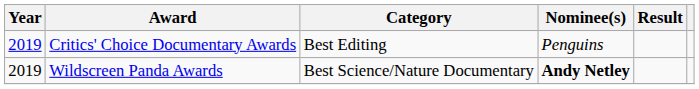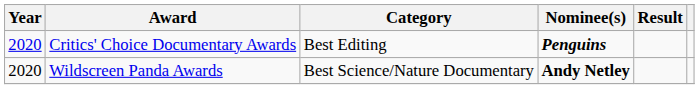 <table class="wikitable sortable plainrowheaders">
 <tr>
 <th scope="col">Year</th>
 <th scope="col">Award</th>
 <th scope="col">Category</th>
 <th scope="col">Nominee(s)</th>
 <th scope="col">Result</th>
 <th scope="col" class="unsortable"></th>
 </tr>
 <tr>
-<td><a href='#'>2019</a></td>
+<td><a href='#'>2020</a></td>
 <td><a href='#'>Critics' Choice Documentary Awards</a></td>
 <td>Best Editing</td>
-<td><em>Penguins</em></td>
+<td><strong><em>Penguins</em></strong></td>
 <td></td>
 <td style="text-align:center;"></td>
 </tr>
 <tr>
-<td>2019</td>
+<td>2020</td>
 <td><a href='#'>Wildscreen Panda Awards</a></td>
 <td>Best Science/Nature Documentary</td>
 <td><strong>Andy Netley</strong></td>
 <td></td>
 <td style="text-align:center;"></td>
 </tr>
 <tr>
 </tr>
 </table>
